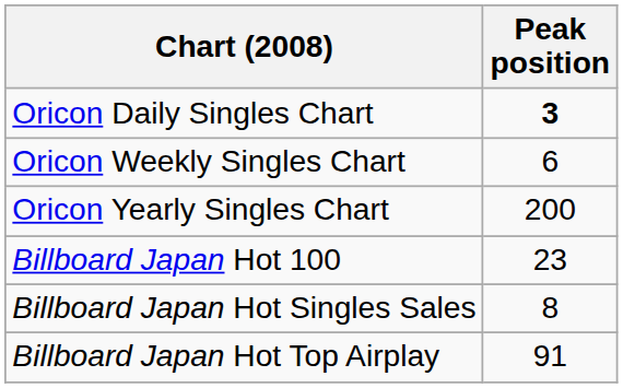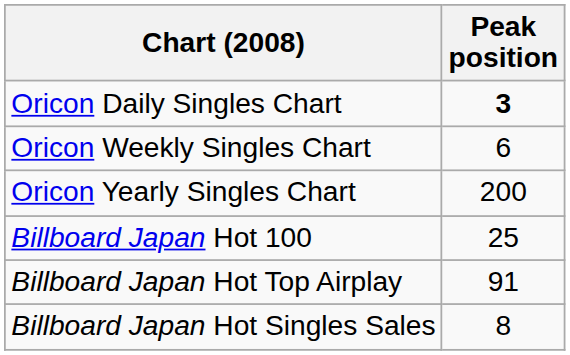 <table class="wikitable sortable" border="1">
 <tr>
 <th>Chart (2008)</th>
 <th>Peak<br>position</th>
 </tr>
 <tr>
 <td><a href='#'>Oricon</a> Daily Singles Chart</td>
 <td style="text-align:center;"><strong>3</strong></td>
 </tr>
 <tr>
 <td><a href='#'>Oricon</a> Weekly Singles Chart</td>
 <td style="text-align:center;">6</td>
 </tr>
 <tr>
 <td><a href='#'>Oricon</a> Yearly Singles Chart</td>
 <td style="text-align:center;">200</td>
 </tr>
 <tr>
 <td><em><a href='#'>Billboard Japan</a></em> Hot 100</td>
-<td style="text-align:center;">23</td>
+<td style="text-align:center;">25</td>
+</tr>
+<tr>
+<td><em>Billboard Japan</em> Hot Top Airplay</td>
+<td style="text-align:center;">91</td>
 </tr>
 <tr>
 <td><em>Billboard Japan</em> Hot Singles Sales</td>
 <td style="text-align:center;">8</td>
 </tr>
-<tr>
-<td><em>Billboard Japan</em> Hot Top Airplay</td>
-<td style="text-align:center;">91</td>
-</tr>
 </table>
